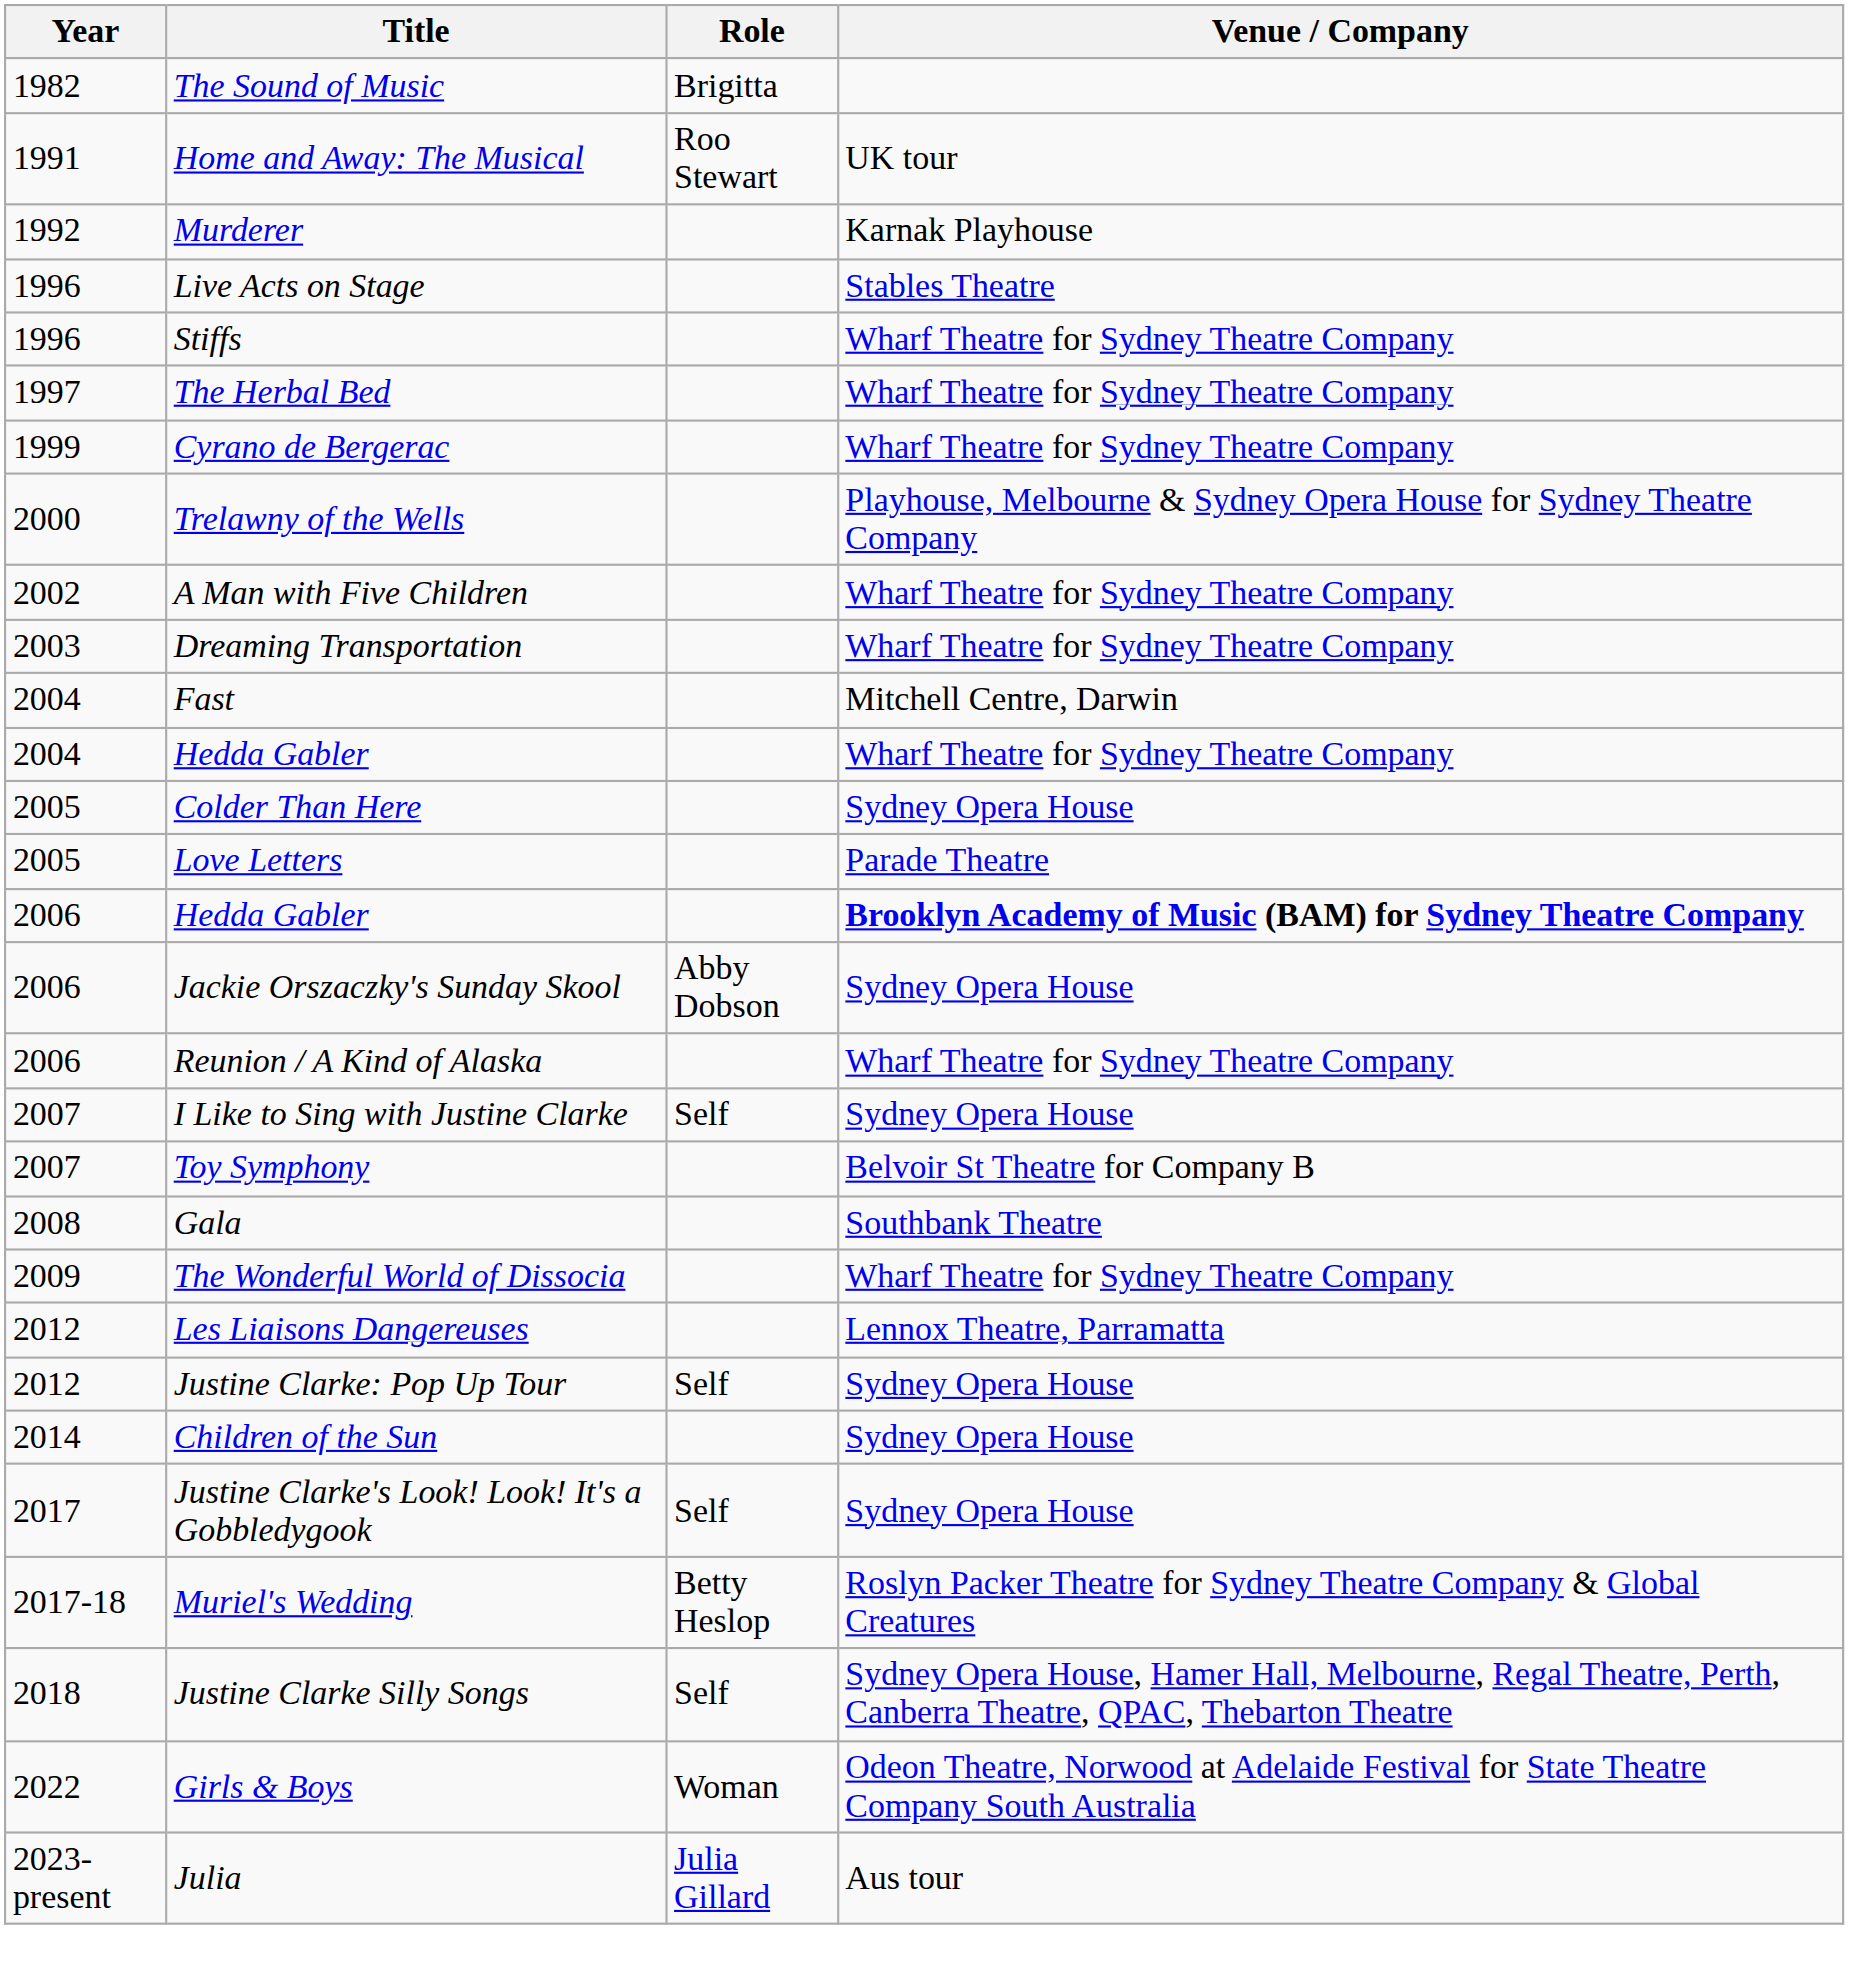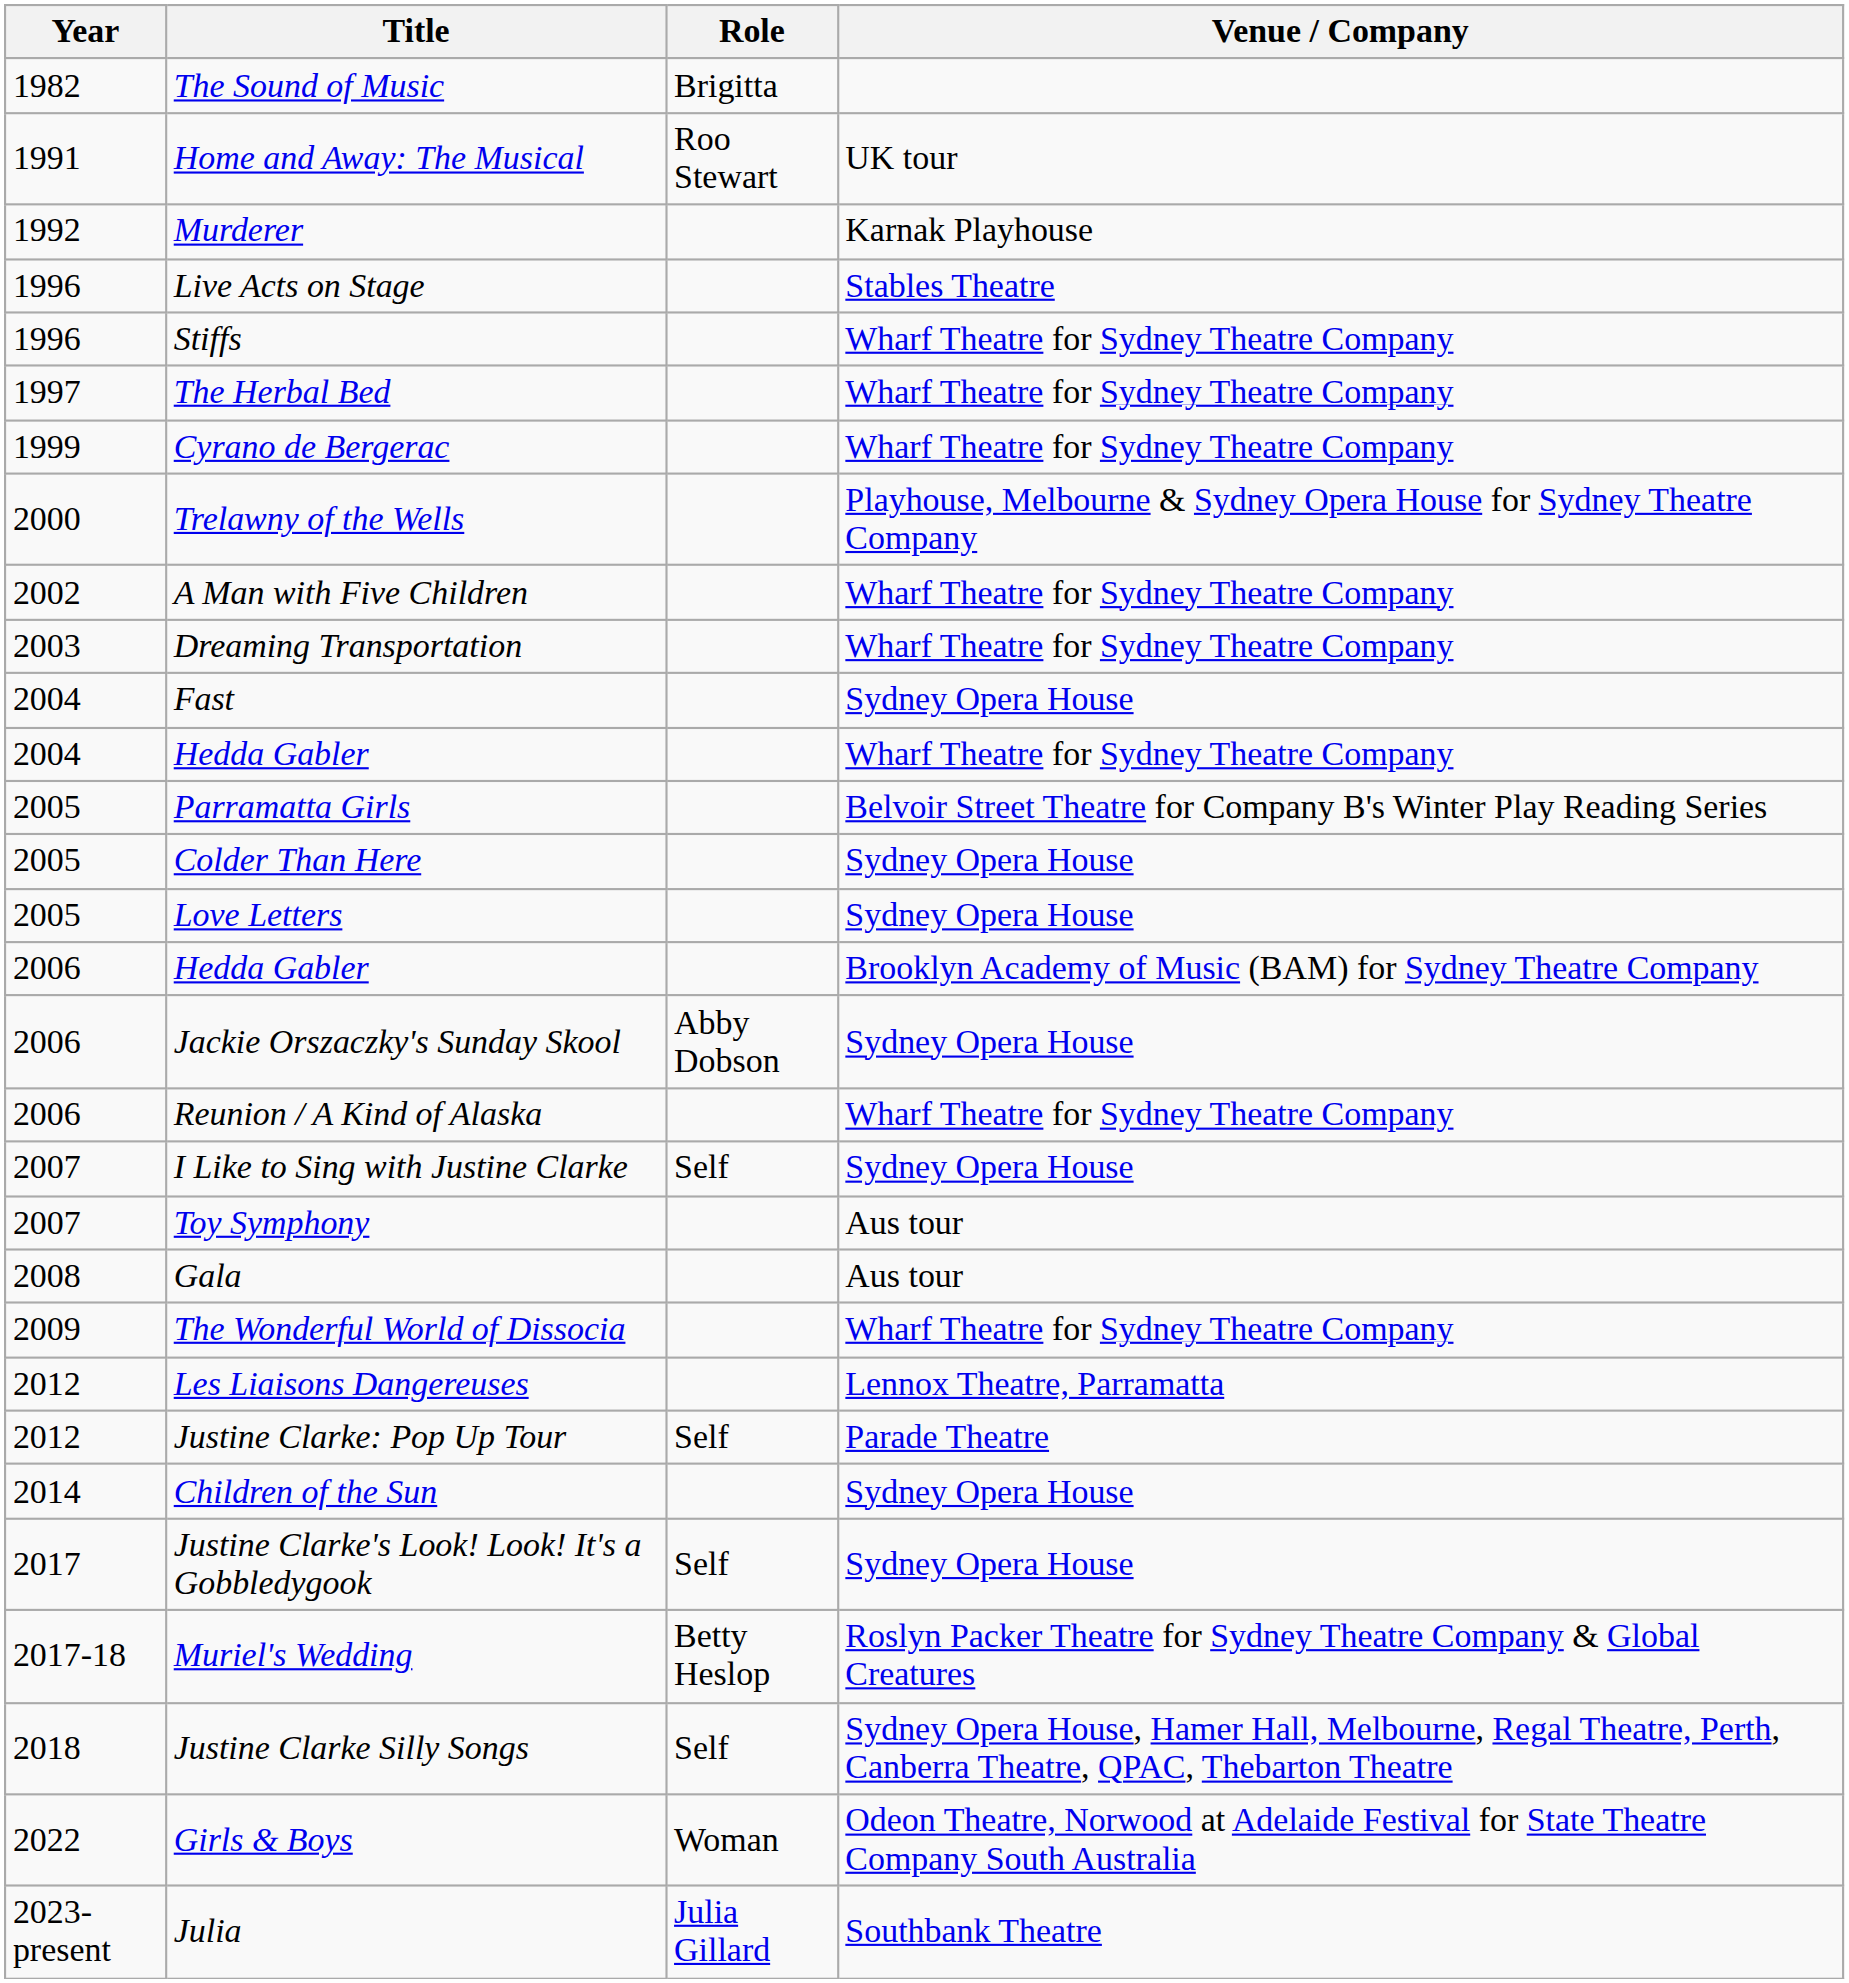 <table class="wikitable sortable">
 <tr>
 <th>Year</th>
 <th>Title</th>
 <th>Role</th>
 <th>Venue / Company</th>
 </tr>
 <tr>
 <td>1982</td>
 <td><em><a href='#'>The Sound of Music</a></em></td>
 <td>Brigitta</td>
 <td></td>
 </tr>
 <tr>
 <td>1991</td>
 <td><em><a href='#'>Home and Away: The Musical</a></em></td>
 <td>Roo Stewart</td>
 <td>UK tour</td>
 </tr>
 <tr>
 <td>1992</td>
 <td><em><a href='#'>Murderer</a></em></td>
 <td></td>
 <td>Karnak Playhouse</td>
 </tr>
 <tr>
 <td>1996</td>
 <td><em>Live Acts on Stage</em></td>
 <td></td>
 <td><a href='#'>Stables Theatre</a></td>
 </tr>
 <tr>
 <td>1996</td>
 <td><em>Stiffs</em></td>
 <td></td>
 <td><a href='#'>Wharf Theatre</a> for <a href='#'>Sydney Theatre Company</a></td>
 </tr>
 <tr>
 <td>1997</td>
 <td><em><a href='#'>The Herbal Bed</a></em></td>
 <td></td>
 <td><a href='#'>Wharf Theatre</a> for <a href='#'>Sydney Theatre Company</a></td>
 </tr>
 <tr>
 <td>1999</td>
 <td><em><a href='#'>Cyrano de Bergerac</a></em></td>
 <td></td>
 <td><a href='#'>Wharf Theatre</a> for <a href='#'>Sydney Theatre Company</a></td>
 </tr>
 <tr>
 <td>2000</td>
 <td><em><a href='#'>Trelawny of the Wells</a></em></td>
 <td></td>
 <td><a href='#'>Playhouse, Melbourne</a> & <a href='#'>Sydney Opera House</a> for <a href='#'>Sydney Theatre Company</a></td>
 </tr>
 <tr>
 <td>2002</td>
 <td><em>A Man with Five Children</em></td>
 <td></td>
 <td><a href='#'>Wharf Theatre</a> for <a href='#'>Sydney Theatre Company</a></td>
 </tr>
 <tr>
 <td>2003</td>
 <td><em>Dreaming Transportation</em></td>
 <td></td>
 <td><a href='#'>Wharf Theatre</a> for <a href='#'>Sydney Theatre Company</a></td>
 </tr>
 <tr>
 <td>2004</td>
 <td><em>Fast</em></td>
 <td></td>
-<td>Mitchell Centre, Darwin</td>
+<td><a href='#'>Sydney Opera House</a></td>
 </tr>
 <tr>
 <td>2004</td>
 <td><em><a href='#'>Hedda Gabler</a></em></td>
 <td></td>
 <td><a href='#'>Wharf Theatre</a> for <a href='#'>Sydney Theatre Company</a></td>
+</tr>
+<tr>
+<td>2005</td>
+<td><em><a href='#'>Parramatta Girls</a></em></td>
+<td></td>
+<td><a href='#'>Belvoir Street Theatre</a> for Company B's Winter Play Reading Series</td>
 </tr>
 <tr>
 <td>2005</td>
 <td><em><a href='#'>Colder Than Here</a></em></td>
 <td></td>
 <td><a href='#'>Sydney Opera House</a></td>
 </tr>
 <tr>
 <td>2005</td>
 <td><em><a href='#'>Love Letters</a></em></td>
 <td></td>
-<td><a href='#'>Parade Theatre</a></td>
+<td><a href='#'>Sydney Opera House</a></td>
 </tr>
 <tr>
 <td>2006</td>
 <td><em><a href='#'>Hedda Gabler</a></em></td>
 <td></td>
-<td><strong><a href='#'>Brooklyn Academy of Music</a> (BAM) for <a href='#'>Sydney Theatre Company</a></strong></td>
+<td><a href='#'>Brooklyn Academy of Music</a> (BAM) for <a href='#'>Sydney Theatre Company</a></td>
 </tr>
 <tr>
 <td>2006</td>
 <td><em>Jackie Orszaczky's Sunday Skool</em></td>
 <td>Abby Dobson</td>
 <td><a href='#'>Sydney Opera House</a></td>
 </tr>
 <tr>
 <td>2006</td>
 <td><em>Reunion / A Kind of Alaska</em></td>
 <td></td>
 <td><a href='#'>Wharf Theatre</a> for <a href='#'>Sydney Theatre Company</a></td>
 </tr>
 <tr>
 <td>2007</td>
 <td><em>I Like to Sing with Justine Clarke</em></td>
 <td>Self</td>
 <td><a href='#'>Sydney Opera House</a></td>
 </tr>
 <tr>
 <td>2007</td>
 <td><em><a href='#'>Toy Symphony</a></em></td>
 <td></td>
-<td><a href='#'>Belvoir St Theatre</a> for Company B</td>
+<td>Aus tour</td>
 </tr>
 <tr>
 <td>2008</td>
 <td><em>Gala</em></td>
 <td></td>
-<td><a href='#'>Southbank Theatre</a></td>
+<td>Aus tour</td>
 </tr>
 <tr>
 <td>2009</td>
 <td><em><a href='#'>The Wonderful World of Dissocia</a></em></td>
 <td></td>
 <td><a href='#'>Wharf Theatre</a> for <a href='#'>Sydney Theatre Company</a></td>
 </tr>
 <tr>
 <td>2012</td>
 <td><em><a href='#'>Les Liaisons Dangereuses</a></em></td>
 <td></td>
 <td><a href='#'>Lennox Theatre, Parramatta</a></td>
 </tr>
 <tr>
 <td>2012</td>
 <td><em>Justine Clarke: Pop Up Tour</em></td>
 <td>Self</td>
-<td><a href='#'>Sydney Opera House</a></td>
+<td><a href='#'>Parade Theatre</a></td>
 </tr>
 <tr>
 <td>2014</td>
 <td><em><a href='#'>Children of the Sun</a></em></td>
 <td></td>
 <td><a href='#'>Sydney Opera House</a></td>
 </tr>
 <tr>
 <td>2017</td>
 <td><em>Justine Clarke's Look! Look! It's a Gobbledygook</em></td>
 <td>Self</td>
 <td><a href='#'>Sydney Opera House</a></td>
 </tr>
 <tr>
 <td>2017-18</td>
 <td><em><a href='#'>Muriel's Wedding</a></em></td>
 <td>Betty Heslop</td>
 <td><a href='#'>Roslyn Packer Theatre</a> for <a href='#'>Sydney Theatre Company</a> & <a href='#'>Global Creatures</a></td>
 </tr>
 <tr>
 <td>2018</td>
 <td><em>Justine Clarke Silly Songs</em></td>
 <td>Self</td>
 <td><a href='#'>Sydney Opera House</a>, <a href='#'>Hamer Hall, Melbourne</a>, <a href='#'>Regal Theatre, Perth</a>, <a href='#'>Canberra Theatre</a>, <a href='#'>QPAC</a>, <a href='#'>Thebarton Theatre</a></td>
 </tr>
 <tr>
 <td>2022</td>
 <td><em><a href='#'>Girls & Boys</a></em></td>
 <td>Woman</td>
 <td><a href='#'>Odeon Theatre, Norwood</a> at <a href='#'>Adelaide Festival</a> for <a href='#'>State Theatre Company South Australia</a></td>
 </tr>
 <tr>
 <td>2023-present</td>
 <td><em>Julia</em></td>
 <td><a href='#'>Julia Gillard</a></td>
-<td>Aus tour</td>
+<td><a href='#'>Southbank Theatre</a></td>
 </tr>
 </table>
